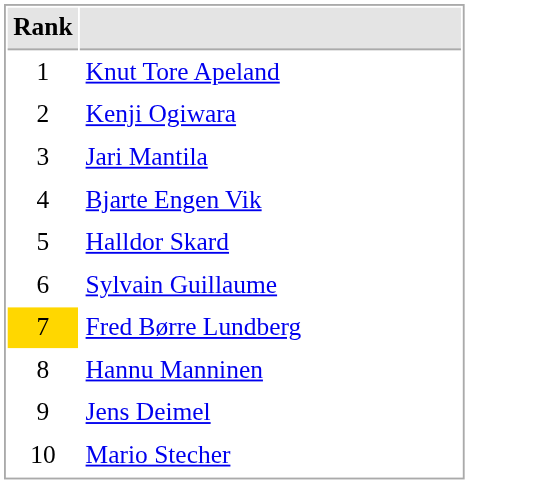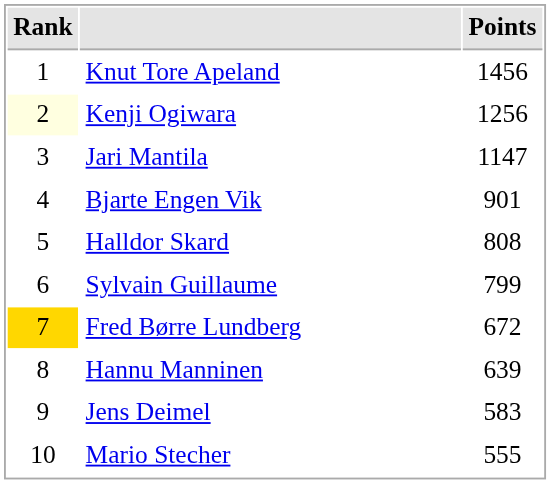 <table cellspacing="1" cellpadding="3" style="border:1px solid #AAAAAA;font-size:86%">
 <tr bgcolor="#E4E4E4">
 <th style="border-bottom:1px solid #AAAAAA" width=10>Rank</th>
 <th style="border-bottom:1px solid #AAAAAA" width=200></th>
+<th style="border-bottom:1px solid #AAAAAA" width=20>Points</th>
 </tr>
 <tr align="center">
 <td>1</td>
 <td align="left"> <a href='#'>Knut Tore Apeland</a></td>
+<td>1456</td>
 </tr>
 <tr align="center">
-<td>2</td>
+<td style="background: lightyellow;">2</td>
 <td align="left"> <a href='#'>Kenji Ogiwara</a></td>
+<td>1256</td>
 </tr>
 <tr align="center">
 <td>3</td>
 <td align="left"> <a href='#'>Jari Mantila</a></td>
+<td>1147</td>
 </tr>
 <tr align="center">
 <td>4</td>
 <td align="left"> <a href='#'>Bjarte Engen Vik</a></td>
+<td>901</td>
 </tr>
 <tr align="center">
 <td>5</td>
 <td align="left"> <a href='#'>Halldor Skard</a></td>
+<td>808</td>
 </tr>
 <tr align="center">
 <td>6</td>
 <td align="left"> <a href='#'>Sylvain Guillaume</a></td>
+<td>799</td>
 </tr>
 <tr align="center">
 <td style="background: gold;">7</td>
 <td align="left"> <a href='#'>Fred Børre Lundberg</a></td>
+<td>672</td>
 </tr>
 <tr align="center">
 <td>8</td>
 <td align="left"> <a href='#'>Hannu Manninen</a></td>
+<td>639</td>
 </tr>
 <tr align="center">
 <td>9</td>
 <td align="left"> <a href='#'>Jens Deimel</a></td>
+<td>583</td>
 </tr>
 <tr align="center">
 <td>10</td>
 <td align="left"> <a href='#'>Mario Stecher</a></td>
+<td>555</td>
 </tr>
 </table>
